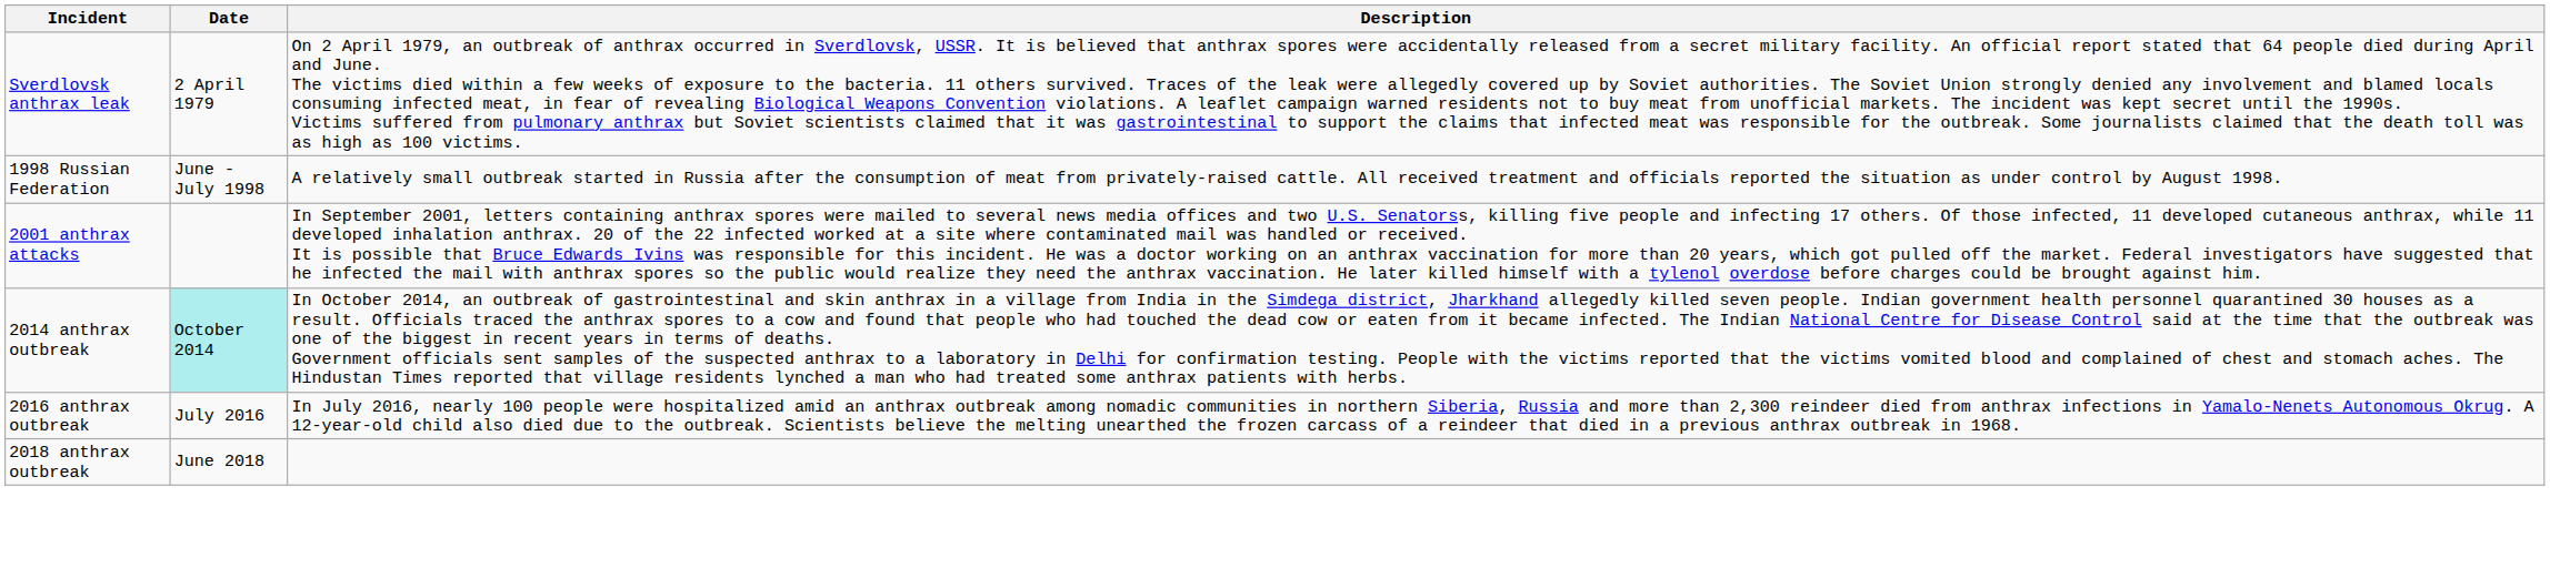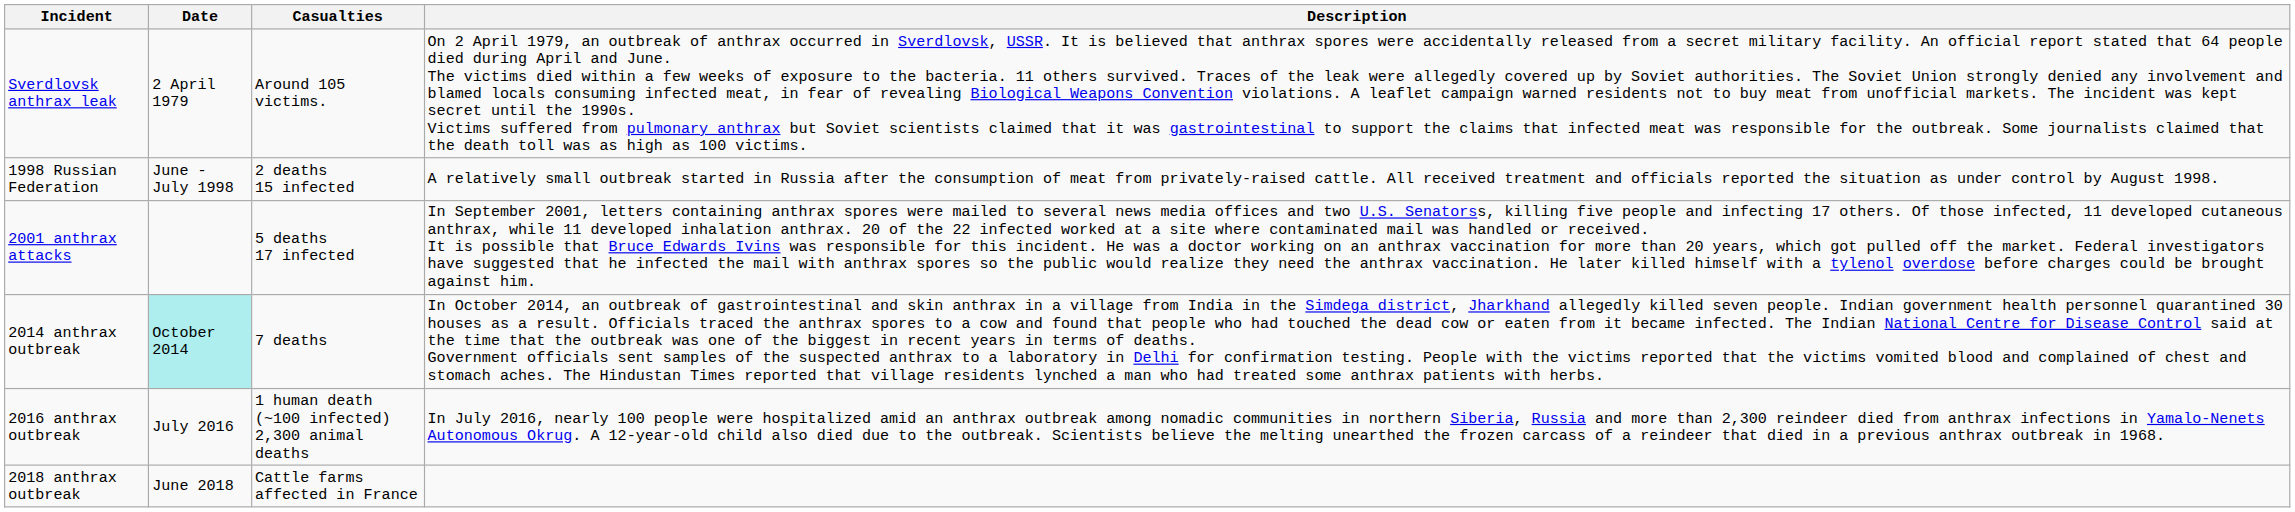 <table class="wikitable sortable">
 <tr>
 <th>Incident</th>
 <th>Date</th>
+<th>Casualties</th>
 <th>Description</th>
 </tr>
 <tr>
 <td><a href='#'>Sverdlovsk anthrax leak</a></td>
 <td>2 April 1979</td>
+<td>Around 105 victims.</td>
 <td>On 2 April 1979, an outbreak of anthrax occurred in <a href='#'>Sverdlovsk</a>, <a href='#'>USSR</a>. It is believed that anthrax spores were accidentally released from a secret military facility. An official report stated that 64 people died during April and June.<br>The victims died within a few weeks of exposure to the bacteria. 11 others survived. Traces of the leak were allegedly covered up by Soviet authorities. The Soviet Union strongly denied any involvement and blamed locals consuming infected meat, in fear of revealing <a href='#'>Biological Weapons Convention</a> violations. A leaflet campaign warned residents not to buy meat from unofficial markets. The incident was kept secret until the 1990s.<br>Victims suffered from <a href='#'>pulmonary anthrax</a> but Soviet scientists claimed that it was <a href='#'>gastrointestinal</a> to support the claims that infected meat was responsible for the outbreak. Some journalists claimed that the death toll was as high as 100 victims.</td>
 </tr>
 <tr>
 <td>1998 Russian Federation</td>
 <td>June - July 1998</td>
+<td>2 deaths<br>15 infected</td>
 <td>A relatively small outbreak started in Russia after the consumption of meat from privately-raised cattle. All received treatment and officials reported the situation as under control by August 1998.</td>
 </tr>
 <tr>
 <td><a href='#'>2001 anthrax attacks</a></td>
 <td></td>
+<td>5 deaths<br>17 infected</td>
 <td>In September 2001, letters containing anthrax spores were mailed to several news media offices and two <a href='#'>U.S. Senators</a>s, killing five people and infecting 17 others. Of those infected, 11 developed cutaneous anthrax, while 11 developed inhalation anthrax. 20 of the 22 infected worked at a site where contaminated mail was handled or received.<br>It is possible that <a href='#'>Bruce Edwards Ivins</a> was responsible for this incident. He was a doctor working on an anthrax vaccination for more than 20 years, which got pulled off the market. Federal investigators have suggested that he infected the mail with anthrax spores so the public would realize they need the anthrax vaccination. He later killed himself with a <a href='#'>tylenol</a> <a href='#'>overdose</a> before charges could be brought against him.</td>
 </tr>
 <tr>
 <td>2014 anthrax outbreak</td>
 <td style="background: paleturquoise;">October 2014</td>
+<td>7 deaths</td>
 <td>In October 2014, an outbreak of gastrointestinal and skin anthrax in a village from India in the <a href='#'>Simdega district</a>, <a href='#'>Jharkhand</a> allegedly killed seven people. Indian government health personnel quarantined 30 houses as a result. Officials traced the anthrax spores to a cow and found that people who had touched the dead cow or eaten from it became infected. The Indian <a href='#'>National Centre for Disease Control</a> said at the time that the outbreak was one of the biggest in recent years in terms of deaths.<br>Government officials sent samples of the suspected anthrax to a laboratory in <a href='#'>Delhi</a> for confirmation testing. People with the victims reported that the victims vomited blood and complained of chest and stomach aches. The Hindustan Times reported that village residents lynched a man who had treated some anthrax patients with herbs.</td>
 </tr>
 <tr>
 <td>2016 anthrax outbreak</td>
 <td>July 2016</td>
+<td>1 human death (~100 infected)<br>2,300 animal deaths</td>
 <td>In July 2016, nearly 100 people were hospitalized amid an anthrax outbreak among nomadic communities in northern <a href='#'>Siberia</a>, <a href='#'>Russia</a> and more than 2,300 reindeer died from anthrax infections in <a href='#'>Yamalo-Nenets Autonomous Okrug</a>. A 12-year-old child also died due to the outbreak. Scientists believe the melting unearthed the frozen carcass of a reindeer that died in a previous anthrax outbreak in 1968.</td>
 </tr>
 <tr>
 <td>2018 anthrax outbreak</td>
 <td>June 2018</td>
+<td>Cattle farms affected in France</td>
 <td></td>
 </tr>
 </table>
